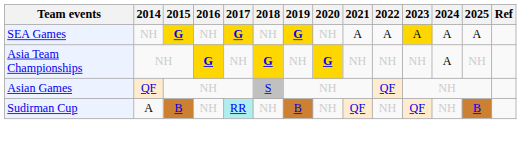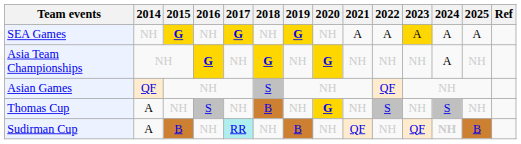 <table class="wikitable" style="font-size: 90%; text-align:center">
 <tr>
 <th>Team events</th>
 <th>2014</th>
 <th>2015</th>
 <th>2016</th>
 <th>2017</th>
 <th>2018</th>
 <th>2019</th>
 <th>2020</th>
 <th>2021</th>
 <th>2022</th>
 <th>2023</th>
 <th>2024</th>
 <th>2025</th>
 <th>Ref</th>
 </tr>
 <tr>
 <td bgcolor="#ECF2FF"; align="left"><a href='#'>SEA Games</a></td>
 <td style=color:#ccc>NH</td>
 <td bgcolor=gold><a href='#'><strong>G</strong></a></td>
 <td style=color:#ccc>NH</td>
 <td bgcolor=gold><a href='#'><strong>G</strong></a></td>
 <td style=color:#ccc>NH</td>
 <td bgcolor=gold><a href='#'><strong>G</strong></a></td>
 <td style=color:#ccc>NH</td>
 <td>A</td>
 <td>A</td>
 <td style="background: gold;">A</td>
 <td>A</td>
 <td>A</td>
 <td></td>
 </tr>
 <tr>
 <td bgcolor="#ECF2FF"; align="left"><a href='#'>Asia Team Championships</a></td>
 <td colspan="2" style=color:#ccc>NH</td>
 <td bgcolor=gold><a href='#'><strong>G</strong></a></td>
 <td style=color:#ccc>NH</td>
 <td bgcolor=gold><a href='#'><strong>G</strong></a></td>
 <td style=color:#ccc>NH</td>
 <td bgcolor=gold><a href='#'><strong>G</strong></a></td>
 <td style=color:#ccc>NH</td>
 <td style=color:#ccc>NH</td>
 <td style=color:#ccc>NH</td>
 <td>A</td>
 <td style=color:#ccc>NH</td>
 <td></td>
 </tr>
 <tr>
 <td bgcolor="#ECF2FF"; align="left"><a href='#'>Asian Games</a></td>
 <td bgcolor=FFEBCD><a href='#'>QF</a></td>
 <td colspan="3" style=color:#ccc>NH</td>
 <td bgcolor=silver><a href='#'>S</a></td>
 <td colspan="3" style=color:#ccc>NH</td>
 <td bgcolor=FFEBCD><a href='#'>QF</a></td>
 <td colspan="3" style=color:#ccc>NH</td>
 <td></td>
 </tr>
 <tr>
+<td bgcolor="#ECF2FF"; align="left"><a href='#'>Thomas Cup</a></td>
+<td>A</td>
+<td style=color:#ccc>NH</td>
+<td bgcolor=silver><a href='#'>S</a></td>
+<td style=color:#ccc>NH</td>
+<td bgcolor=CD7F32><a href='#'>B</a></td>
+<td style=color:#ccc>NH</td>
+<td bgcolor=gold><a href='#'><strong>G</strong></a></td>
+<td style=color:#ccc>NH</td>
+<td bgcolor=silver><a href='#'>S</a></td>
+<td style=color:#ccc>NH</td>
+<td bgcolor=silver><a href='#'>S</a></td>
+<td style=color:#ccc>NH</td>
+<td></td>
+</tr>
+<tr>
 <td bgcolor="#ECF2FF"; align="left"><a href='#'>Sudirman Cup</a></td>
 <td>A</td>
 <td bgcolor=CD7F32><a href='#'>B</a></td>
 <td style=color:#ccc>NH</td>
 <td bgcolor=AFEEEE><a href='#'>RR</a></td>
 <td style=color:#ccc>NH</td>
 <td bgcolor=CD7F32><a href='#'>B</a></td>
 <td style=color:#ccc>NH</td>
 <td bgcolor=FFEBCD><a href='#'>QF</a></td>
 <td style=color:#ccc>NH</td>
 <td bgcolor=FFEBCD><a href='#'>QF</a></td>
-<td style=color:#ccc>NH</td>
+<td style=color:#ccc><strong>NH</strong></td>
 <td bgcolor=CD7F32><a href='#'>B</a></td>
 <td></td>
 </tr>
 </table>
